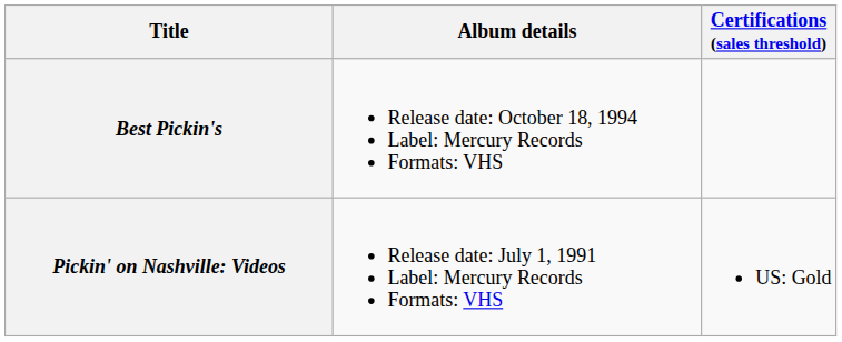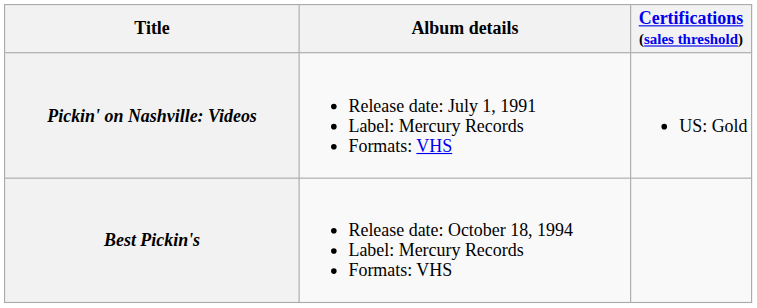 <table class="wikitable plainrowheaders">
 <tr>
 <th style="width:16em;">Title</th>
 <th style="width:18em;">Album details</th>
 <th><a href='#'>Certifications</a><br><small>(<a href='#'>sales threshold</a>)</small></th>
 </tr>
 <tr>
+<th scope="row"><em>Pickin' on Nashville: Videos</em></th>
+<td><br><ul><li>Release date: July 1, 1991</li><li>Label: Mercury Records</li><li>Formats: <a href='#'>VHS</a></li></ul></td>
+<td><br><ul><li>US: Gold</li></ul></td>
+</tr>
+<tr>
 <th scope="row"><em>Best Pickin's</em></th>
 <td><br><ul><li>Release date: October 18, 1994</li><li>Label: Mercury Records</li><li>Formats: VHS</li></ul></td>
 <td></td>
 </tr>
-<tr>
-<th scope="row"><em>Pickin' on Nashville: Videos</em></th>
-<td><br><ul><li>Release date: July 1, 1991</li><li>Label: Mercury Records</li><li>Formats: <a href='#'>VHS</a></li></ul></td>
-<td><br><ul><li>US: Gold</li></ul></td>
-</tr>
 </table>
